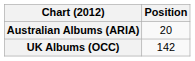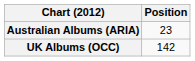 <table class="wikitable sortable plainrowheaders">
 <tr>
 <th scope="col">Chart (2012)</th>
 <th scope="col">Position</th>
 </tr>
 <tr>
 <th scope="row">Australian Albums (ARIA)</th>
-<td style="text-align:center;">20</td>
+<td style="text-align:center;">23</td>
 </tr>
 <tr>
 <th scope="row">UK Albums (OCC)</th>
 <td style="text-align:center;">142</td>
 </tr>
 </table>
